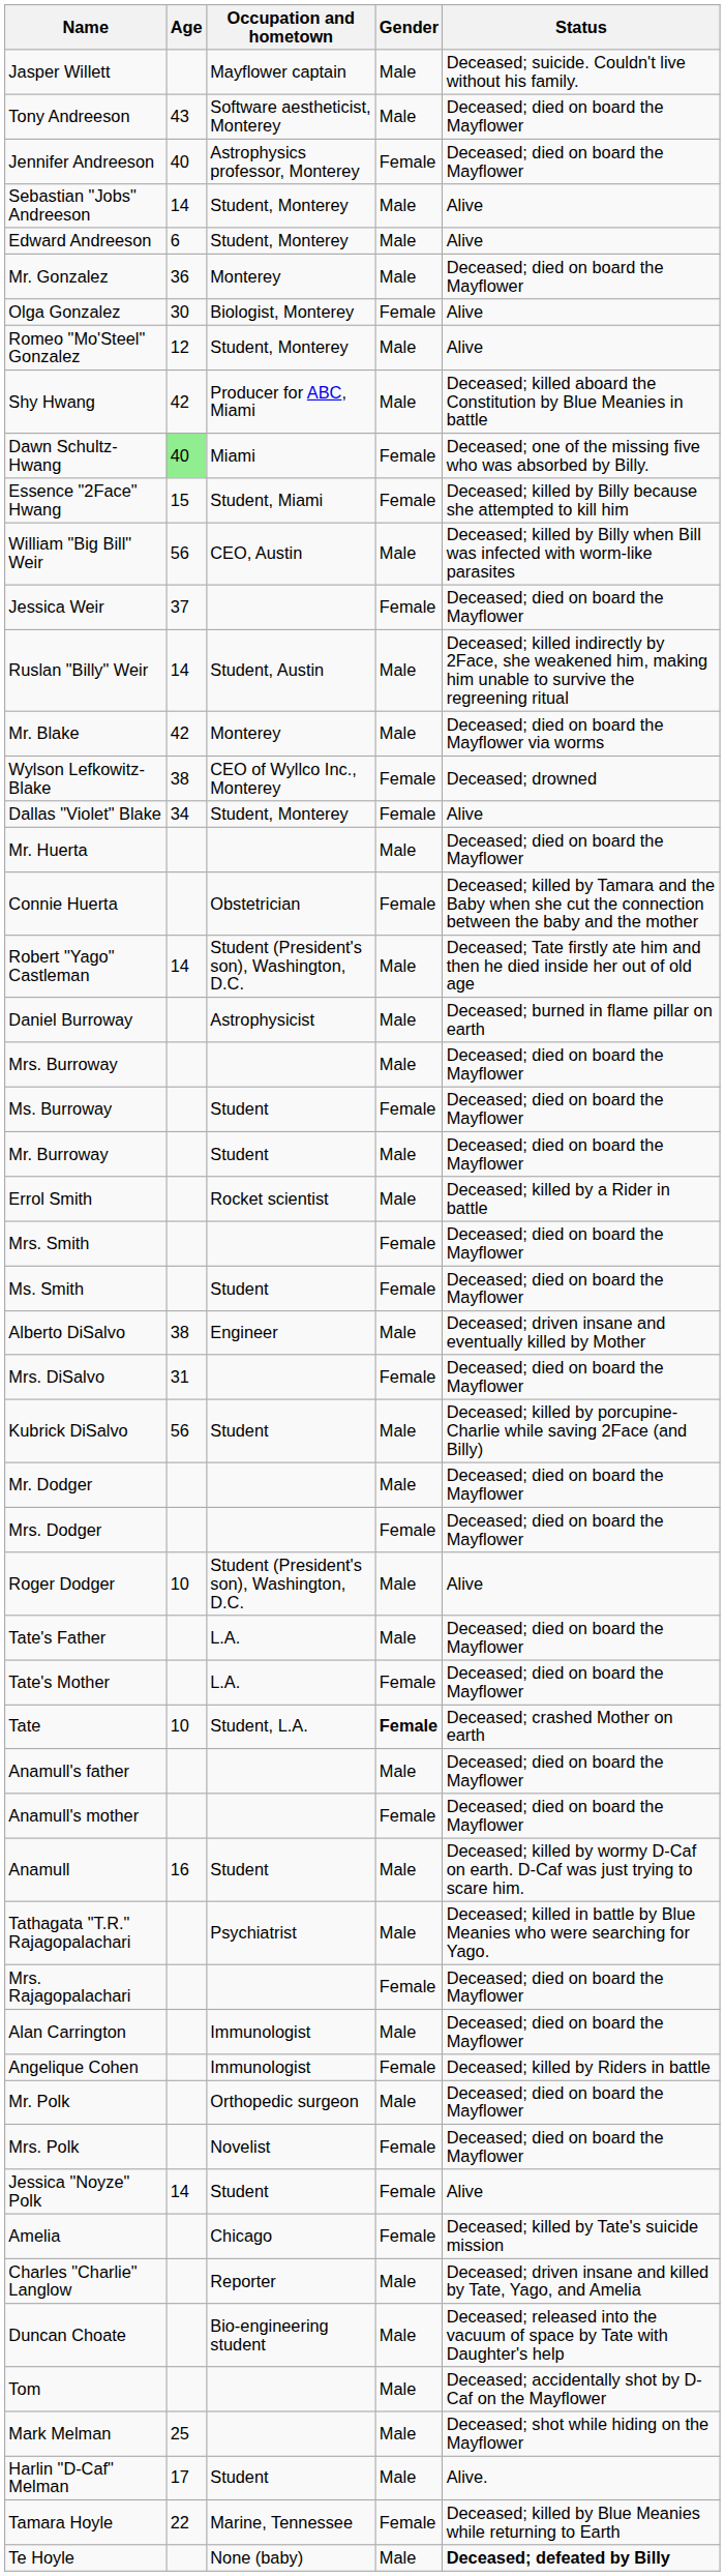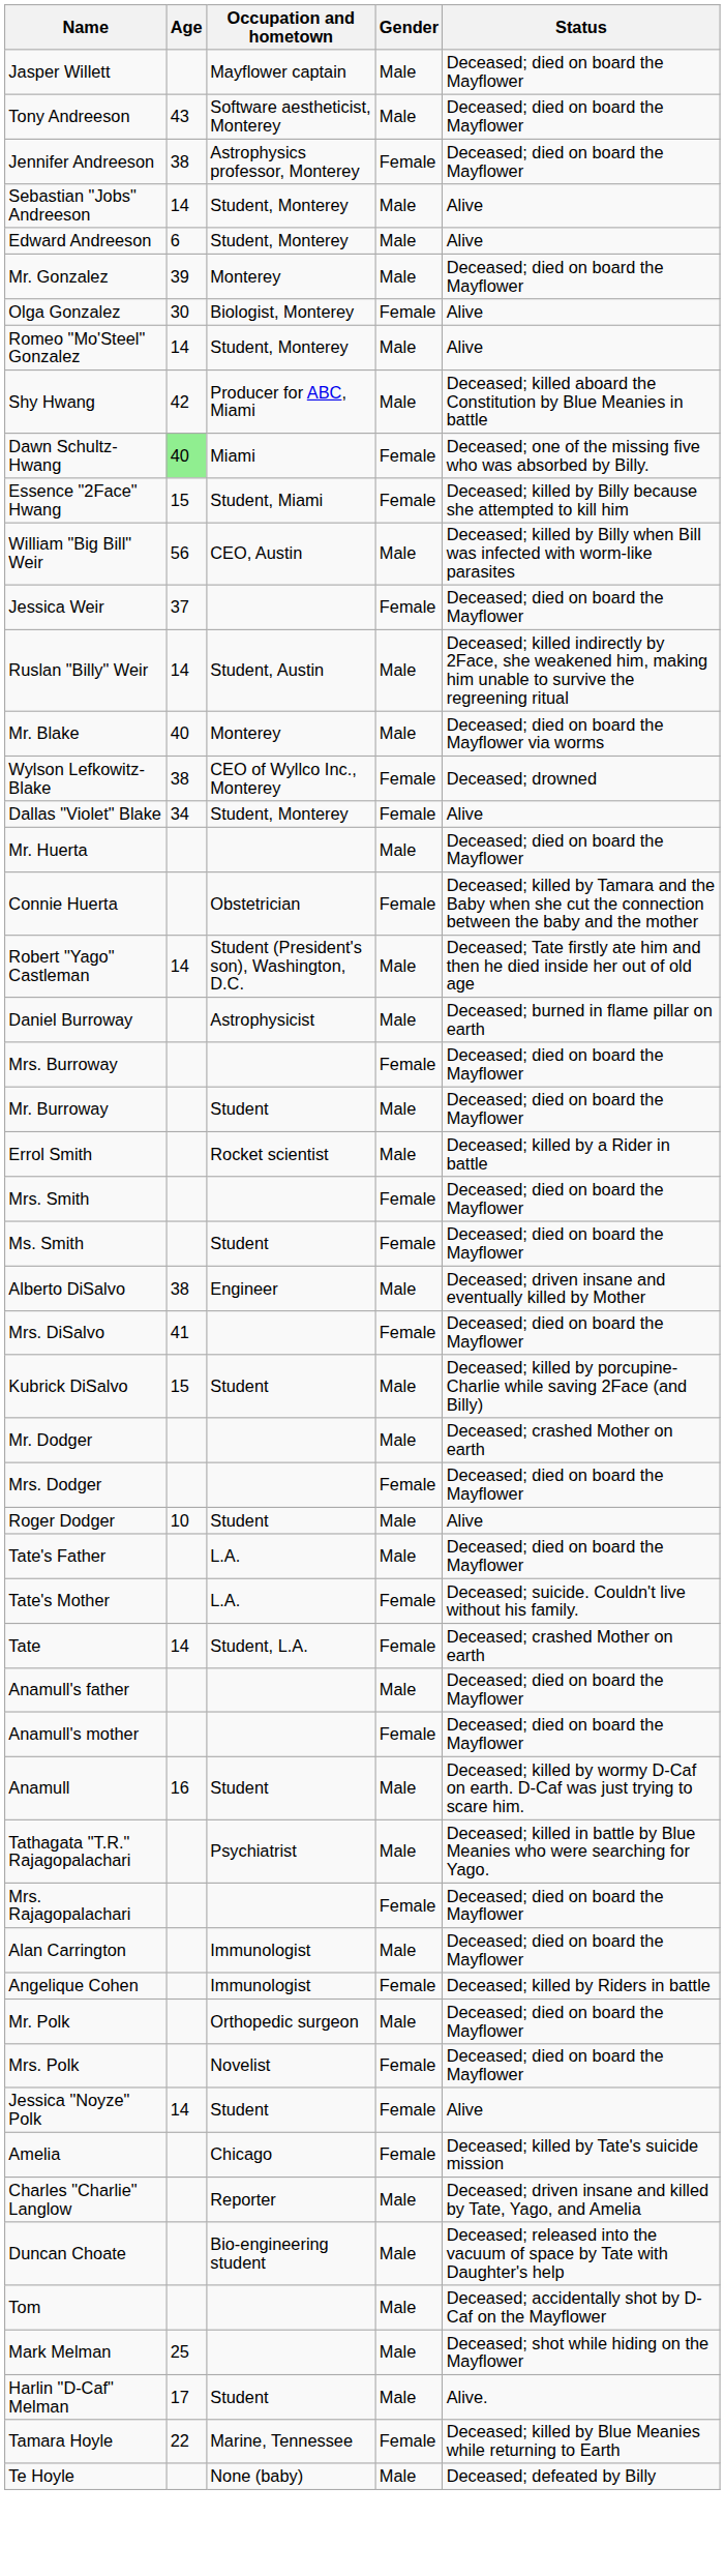 <table class="sortable wikitable" style="width:100%; vertical-align:top; font-size:92%;">
 <tr>
 <th>Name</th>
 <th>Age</th>
 <th>Occupation and hometown</th>
 <th>Gender</th>
 <th>Status</th>
 </tr>
 <tr>
 <td>Jasper Willett</td>
 <td></td>
 <td>Mayflower captain</td>
 <td>Male</td>
-<td>Deceased; suicide. Couldn't live without his family.</td>
+<td>Deceased; died on board the Mayflower</td>
 </tr>
 <tr>
 <td>Tony Andreeson</td>
 <td>43</td>
 <td>Software aestheticist, Monterey</td>
 <td>Male</td>
 <td>Deceased; died on board the Mayflower</td>
 </tr>
 <tr>
 <td>Jennifer Andreeson</td>
-<td>40</td>
+<td>38</td>
 <td>Astrophysics professor, Monterey</td>
 <td>Female</td>
 <td>Deceased; died on board the Mayflower</td>
 </tr>
 <tr>
 <td>Sebastian "Jobs" Andreeson</td>
 <td>14</td>
 <td>Student, Monterey</td>
 <td>Male</td>
 <td>Alive</td>
 </tr>
 <tr>
 <td>Edward Andreeson</td>
 <td>6</td>
 <td>Student, Monterey</td>
 <td>Male</td>
 <td>Alive</td>
 </tr>
 <tr>
 <td>Mr. Gonzalez</td>
-<td>36</td>
+<td>39</td>
 <td>Monterey</td>
 <td>Male</td>
 <td>Deceased; died on board the Mayflower</td>
 </tr>
 <tr>
 <td>Olga Gonzalez</td>
 <td>30</td>
 <td>Biologist, Monterey</td>
 <td>Female</td>
 <td>Alive</td>
 </tr>
 <tr>
 <td>Romeo "Mo'Steel" Gonzalez</td>
-<td>12</td>
+<td>14</td>
 <td>Student, Monterey</td>
 <td>Male</td>
 <td>Alive</td>
 </tr>
 <tr>
 <td>Shy Hwang</td>
 <td>42</td>
 <td>Producer for <a href='#'>ABC</a>, Miami</td>
 <td>Male</td>
 <td>Deceased; killed aboard the Constitution by Blue Meanies in battle</td>
 </tr>
 <tr>
 <td>Dawn Schultz-Hwang</td>
 <td style="background: lightgreen;">40</td>
 <td>Miami</td>
 <td>Female</td>
 <td>Deceased; one of the missing five who was absorbed by Billy.</td>
 </tr>
 <tr>
 <td>Essence "2Face" Hwang</td>
 <td>15</td>
 <td>Student, Miami</td>
 <td>Female</td>
 <td>Deceased; killed by Billy because she attempted to kill him</td>
 </tr>
 <tr>
 <td>William "Big Bill" Weir</td>
 <td>56</td>
 <td>CEO, Austin</td>
 <td>Male</td>
 <td>Deceased; killed by Billy when Bill was infected with worm-like parasites</td>
 </tr>
 <tr>
 <td>Jessica Weir</td>
 <td>37</td>
 <td></td>
 <td>Female</td>
 <td>Deceased; died on board the Mayflower</td>
 </tr>
 <tr>
 <td>Ruslan "Billy" Weir</td>
 <td>14</td>
 <td>Student, Austin</td>
 <td>Male</td>
 <td>Deceased; killed indirectly by 2Face, she weakened him, making him unable to survive the regreening ritual</td>
 </tr>
 <tr>
 <td>Mr. Blake</td>
-<td>42</td>
+<td>40</td>
 <td>Monterey</td>
 <td>Male</td>
 <td>Deceased; died on board the Mayflower via worms</td>
 </tr>
 <tr>
 <td>Wylson Lefkowitz-Blake</td>
 <td>38</td>
 <td>CEO of Wyllco Inc., Monterey</td>
 <td>Female</td>
 <td>Deceased; drowned</td>
 </tr>
 <tr>
 <td>Dallas "Violet" Blake</td>
 <td>34</td>
 <td>Student, Monterey</td>
 <td>Female</td>
 <td>Alive</td>
 </tr>
 <tr>
 <td>Mr. Huerta</td>
 <td></td>
 <td></td>
 <td>Male</td>
 <td>Deceased; died on board the Mayflower</td>
 </tr>
 <tr>
 <td>Connie Huerta</td>
 <td></td>
 <td>Obstetrician</td>
 <td>Female</td>
 <td>Deceased; killed by Tamara and the Baby when she cut the connection between the baby and the mother</td>
 </tr>
 <tr>
 <td>Robert "Yago" Castleman</td>
 <td>14</td>
 <td>Student (President's son), Washington, D.C.</td>
 <td>Male</td>
 <td>Deceased; Tate firstly ate him and then he died inside her out of old age</td>
 </tr>
 <tr>
 <td>Daniel Burroway</td>
 <td></td>
 <td>Astrophysicist</td>
 <td>Male</td>
 <td>Deceased; burned in flame pillar on earth</td>
 </tr>
 <tr>
 <td>Mrs. Burroway</td>
 <td></td>
 <td></td>
-<td>Male</td>
-<td>Deceased; died on board the Mayflower</td>
-</tr>
-<tr>
-<td>Ms. Burroway</td>
-<td></td>
-<td>Student</td>
 <td>Female</td>
 <td>Deceased; died on board the Mayflower</td>
 </tr>
 <tr>
 <td>Mr. Burroway</td>
 <td></td>
 <td>Student</td>
 <td>Male</td>
 <td>Deceased; died on board the Mayflower</td>
 </tr>
 <tr>
 <td>Errol Smith</td>
 <td></td>
 <td>Rocket scientist</td>
 <td>Male</td>
 <td>Deceased; killed by a Rider in battle</td>
 </tr>
 <tr>
 <td>Mrs. Smith</td>
 <td></td>
 <td></td>
 <td>Female</td>
 <td>Deceased; died on board the Mayflower</td>
 </tr>
 <tr>
 <td>Ms. Smith</td>
 <td></td>
 <td>Student</td>
 <td>Female</td>
 <td>Deceased; died on board the Mayflower</td>
 </tr>
 <tr>
 <td>Alberto DiSalvo</td>
 <td>38</td>
 <td>Engineer</td>
 <td>Male</td>
 <td>Deceased; driven insane and eventually killed by Mother</td>
 </tr>
 <tr>
 <td>Mrs. DiSalvo</td>
-<td>31</td>
+<td>41</td>
 <td></td>
 <td>Female</td>
 <td>Deceased; died on board the Mayflower</td>
 </tr>
 <tr>
 <td>Kubrick DiSalvo</td>
-<td>56</td>
+<td>15</td>
 <td>Student</td>
 <td>Male</td>
 <td>Deceased; killed by porcupine-Charlie while saving 2Face (and Billy)</td>
 </tr>
 <tr>
 <td>Mr. Dodger</td>
 <td></td>
 <td></td>
 <td>Male</td>
-<td>Deceased; died on board the Mayflower</td>
+<td>Deceased; crashed Mother on earth</td>
 </tr>
 <tr>
 <td>Mrs. Dodger</td>
 <td></td>
 <td></td>
 <td>Female</td>
 <td>Deceased; died on board the Mayflower</td>
 </tr>
 <tr>
 <td>Roger Dodger</td>
 <td>10</td>
-<td>Student (President's son), Washington, D.C.</td>
+<td>Student</td>
 <td>Male</td>
 <td>Alive</td>
 </tr>
 <tr>
 <td>Tate's Father</td>
 <td></td>
 <td>L.A.</td>
 <td>Male</td>
 <td>Deceased; died on board the Mayflower</td>
 </tr>
 <tr>
 <td>Tate's Mother</td>
 <td></td>
 <td>L.A.</td>
 <td>Female</td>
-<td>Deceased; died on board the Mayflower</td>
+<td>Deceased; suicide. Couldn't live without his family.</td>
 </tr>
 <tr>
 <td>Tate</td>
-<td>10</td>
+<td>14</td>
 <td>Student, L.A.</td>
-<td><strong>Female</strong></td>
+<td>Female</td>
 <td>Deceased; crashed Mother on earth</td>
 </tr>
 <tr>
 <td>Anamull's father</td>
 <td></td>
 <td></td>
 <td>Male</td>
 <td>Deceased; died on board the Mayflower</td>
 </tr>
 <tr>
 <td>Anamull's mother</td>
 <td></td>
 <td></td>
 <td>Female</td>
 <td>Deceased; died on board the Mayflower</td>
 </tr>
 <tr>
 <td>Anamull</td>
 <td>16</td>
 <td>Student</td>
 <td>Male</td>
 <td>Deceased; killed by wormy D-Caf on earth. D-Caf was just trying to scare him.</td>
 </tr>
 <tr>
 <td>Tathagata "T.R." Rajagopalachari</td>
 <td></td>
 <td>Psychiatrist</td>
 <td>Male</td>
 <td>Deceased; killed in battle by Blue Meanies who were searching for Yago.</td>
 </tr>
 <tr>
 <td>Mrs. Rajagopalachari</td>
 <td></td>
 <td></td>
 <td>Female</td>
 <td>Deceased; died on board the Mayflower</td>
 </tr>
 <tr>
 <td>Alan Carrington</td>
 <td></td>
 <td>Immunologist</td>
 <td>Male</td>
 <td>Deceased; died on board the Mayflower</td>
 </tr>
 <tr>
 <td>Angelique Cohen</td>
 <td></td>
 <td>Immunologist</td>
 <td>Female</td>
 <td>Deceased; killed by Riders in battle</td>
 </tr>
 <tr>
 <td>Mr. Polk</td>
 <td></td>
 <td>Orthopedic surgeon</td>
 <td>Male</td>
 <td>Deceased; died on board the Mayflower</td>
 </tr>
 <tr>
 <td>Mrs. Polk</td>
 <td></td>
 <td>Novelist</td>
 <td>Female</td>
 <td>Deceased; died on board the Mayflower</td>
 </tr>
 <tr>
 <td>Jessica "Noyze" Polk</td>
 <td>14</td>
 <td>Student</td>
 <td>Female</td>
 <td>Alive</td>
 </tr>
 <tr>
 <td>Amelia</td>
 <td></td>
 <td>Chicago</td>
 <td>Female</td>
 <td>Deceased; killed by Tate's suicide mission</td>
 </tr>
 <tr>
 <td>Charles "Charlie" Langlow</td>
 <td></td>
 <td>Reporter</td>
 <td>Male</td>
 <td>Deceased; driven insane and killed by Tate, Yago, and Amelia</td>
 </tr>
 <tr>
 <td>Duncan Choate</td>
 <td></td>
 <td>Bio-engineering student</td>
 <td>Male</td>
 <td>Deceased; released into the vacuum of space by Tate with Daughter's help</td>
 </tr>
 <tr>
 <td>Tom</td>
 <td></td>
 <td></td>
 <td>Male</td>
 <td>Deceased; accidentally shot by D-Caf on the Mayflower</td>
 </tr>
 <tr>
 <td>Mark Melman</td>
 <td>25</td>
 <td></td>
 <td>Male</td>
 <td>Deceased; shot while hiding on the Mayflower</td>
 </tr>
 <tr>
 <td>Harlin "D-Caf" Melman</td>
 <td>17</td>
 <td>Student</td>
 <td>Male</td>
 <td>Alive.</td>
 </tr>
 <tr>
 <td>Tamara Hoyle</td>
 <td>22</td>
 <td>Marine, Tennessee</td>
 <td>Female</td>
 <td>Deceased; killed by Blue Meanies while returning to Earth</td>
 </tr>
 <tr>
 <td>Te Hoyle</td>
 <td></td>
 <td>None (baby)</td>
 <td>Male</td>
-<td><strong>Deceased; defeated by Billy</strong></td>
+<td>Deceased; defeated by Billy</td>
 </tr>
 </table>
